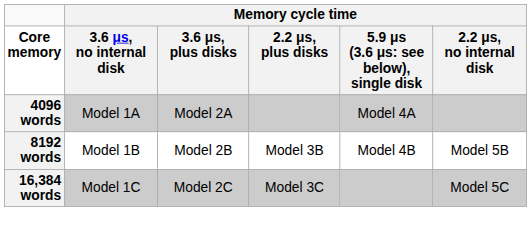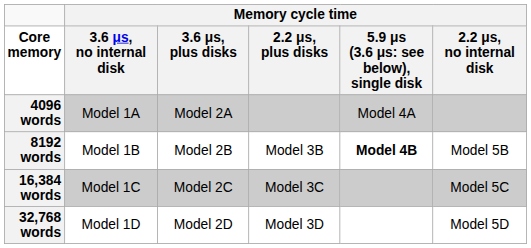 <table class="wikitable">
 <tr class="tgray">
 <td> </td>
 <th colspan="5" style="text-align:center;">Memory cycle time</th>
 </tr>
 <tr style="background-color:#ffffff;vertical-align:top;">
 <th style="background-color:#ffffff;text-align:center;">Core memory</th>
 <th style="width:7.5em;text-align:center;">3.6 <a href='#'>μs</a>,<br>no internal disk</th>
 <th style="width:7.5em;text-align:center;">3.6 μs,<br>plus disks</th>
 <th style="width:7.5em;text-align:center;">2.2 μs,<br>plus disks</th>
 <th style="width:7.5em;text-align:center;">5.9 μs<br>(3.6 μs: see below),<br>single disk</th>
 <th style="width:7.5em;text-align:center;">2.2 μs,<br>no internal disk</th>
 </tr>
 <tr style="background-color:#CCCCCC;">
 <th style="text-align:right;">4096 words</th>
 <td style="width:7.5em;text-align:center;">Model 1A</td>
 <td style="width:7.5em;text-align:center;">Model 2A</td>
 <td style="width:7.5em;text-align:center;"></td>
 <td style="width:7.5em;text-align:center;">Model 4A</td>
 <td style="width:7.5em;text-align:center;"></td>
 </tr>
 <tr style="background-color:#ffffff;">
 <th style="text-align:right;">8192 words</th>
 <td style="width:7.5em;text-align:center;">Model 1B</td>
 <td style="width:7.5em;text-align:center;">Model 2B</td>
 <td style="width:7.5em;text-align:center;">Model 3B</td>
-<td style="width:7.5em;text-align:center;">Model 4B</td>
+<td style="width:7.5em;text-align:center;"><strong>Model 4B</strong></td>
 <td style="width:7.5em;text-align:center;">Model 5B</td>
 </tr>
 <tr style="background-color:#CCCCCC;">
 <th style="text-align:right;">16,384 words</th>
 <td style="width:7.5em;text-align:center;">Model 1C</td>
 <td style="width:7.5em;text-align:center;">Model 2C</td>
 <td style="width:7.5em;text-align:center;">Model 3C</td>
 <td style="width:7.5em;text-align:center;"></td>
 <td style="width:7.5em;text-align:center;">Model 5C</td>
 </tr>
+<tr style="background-color:#ffffff;">
+<th style="text-align:right;">32,768 words</th>
+<td style="width:7.5em;text-align:center;">Model 1D</td>
+<td style="width:7.5em;text-align:center;">Model 2D</td>
+<td style="width:7.5em;text-align:center;">Model 3D</td>
+<td style="width:7.5em;text-align:center;"></td>
+<td style="width:7.5em;text-align:center;">Model 5D</td>
+</tr>
 </table>
